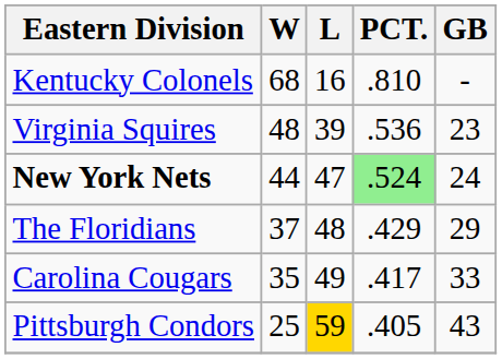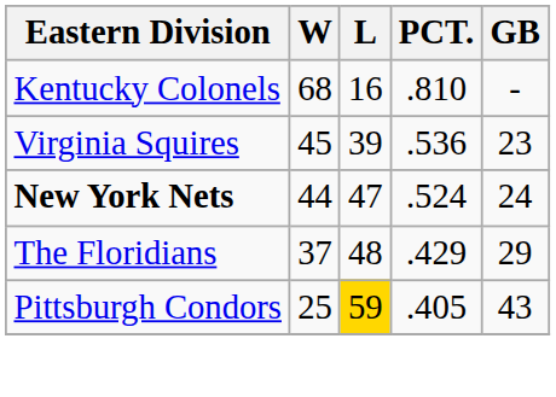 <table class="wikitable" style="text-align: center;">
 <tr>
 <th>Eastern Division</th>
 <th>W</th>
 <th>L</th>
 <th>PCT.</th>
 <th>GB</th>
 </tr>
 <tr>
 <td align="left"><a href='#'>Kentucky Colonels</a></td>
 <td>68</td>
 <td>16</td>
 <td>.810</td>
 <td>-</td>
 </tr>
 <tr>
 <td align="left"><a href='#'>Virginia Squires</a></td>
-<td>48</td>
+<td>45</td>
 <td>39</td>
 <td>.536</td>
 <td>23</td>
 </tr>
 <tr>
 <td align="left"><strong>New York Nets</strong></td>
 <td>44</td>
 <td>47</td>
-<td style="background: lightgreen;">.524</td>
+<td>.524</td>
 <td>24</td>
 </tr>
 <tr>
 <td align="left"><a href='#'>The Floridians</a></td>
 <td>37</td>
 <td>48</td>
 <td>.429</td>
 <td>29</td>
-</tr>
-<tr>
-<td align="left"><a href='#'>Carolina Cougars</a></td>
-<td>35</td>
-<td>49</td>
-<td>.417</td>
-<td>33</td>
 </tr>
 <tr>
 <td align="left"><a href='#'>Pittsburgh Condors</a></td>
 <td>25</td>
 <td style="background: gold;">59</td>
 <td>.405</td>
 <td>43</td>
 </tr>
 <tr>
 </tr>
 </table>
